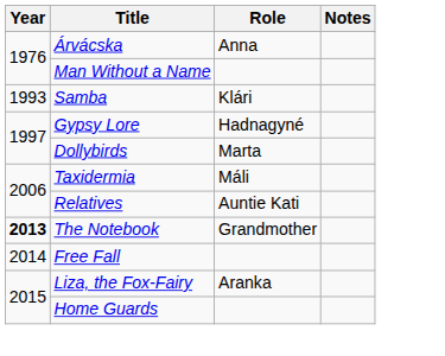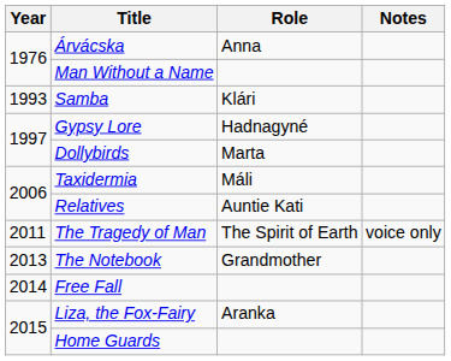 <table class="wikitable sortable">
 <tr>
 <th>Year</th>
 <th>Title</th>
 <th>Role</th>
 <th class="unsortable">Notes</th>
 </tr>
 <tr>
 <td rowspan=2>1976</td>
 <td><em><a href='#'>Árvácska</a></em></td>
 <td>Anna</td>
 <td></td>
 </tr>
 <tr>
 <td><em><a href='#'>Man Without a Name</a></em></td>
 <td></td>
 <td></td>
 </tr>
 <tr>
 <td>1993</td>
 <td><em><a href='#'>Samba</a></em></td>
 <td>Klári</td>
 <td></td>
 </tr>
 <tr>
 <td rowspan=2>1997</td>
 <td><em><a href='#'>Gypsy Lore</a></em></td>
 <td>Hadnagyné</td>
 <td></td>
 </tr>
 <tr>
 <td><em><a href='#'>Dollybirds</a></em></td>
 <td>Marta</td>
 <td></td>
 </tr>
 <tr>
 <td rowspan=2>2006</td>
 <td><em><a href='#'>Taxidermia</a></em></td>
 <td>Máli</td>
 <td></td>
 </tr>
 <tr>
 <td><em><a href='#'>Relatives</a></em></td>
 <td>Auntie Kati</td>
 <td></td>
 </tr>
 <tr>
-<td><strong>2013</strong></td>
+<td>2011</td>
+<td><em><a href='#'>The Tragedy of Man</a></em></td>
+<td>The Spirit of Earth</td>
+<td>voice only</td>
+</tr>
+<tr>
+<td>2013</td>
 <td><em><a href='#'>The Notebook</a></em></td>
 <td>Grandmother</td>
 <td></td>
 </tr>
 <tr>
 <td>2014</td>
 <td><em><a href='#'>Free Fall</a></em></td>
 <td></td>
 <td></td>
 </tr>
 <tr>
 <td rowspan=2>2015</td>
 <td><em><a href='#'>Liza, the Fox-Fairy</a></em></td>
 <td>Aranka</td>
 <td></td>
 </tr>
 <tr>
 <td><em><a href='#'>Home Guards</a></em></td>
 <td></td>
 <td></td>
 </tr>
 </table>
